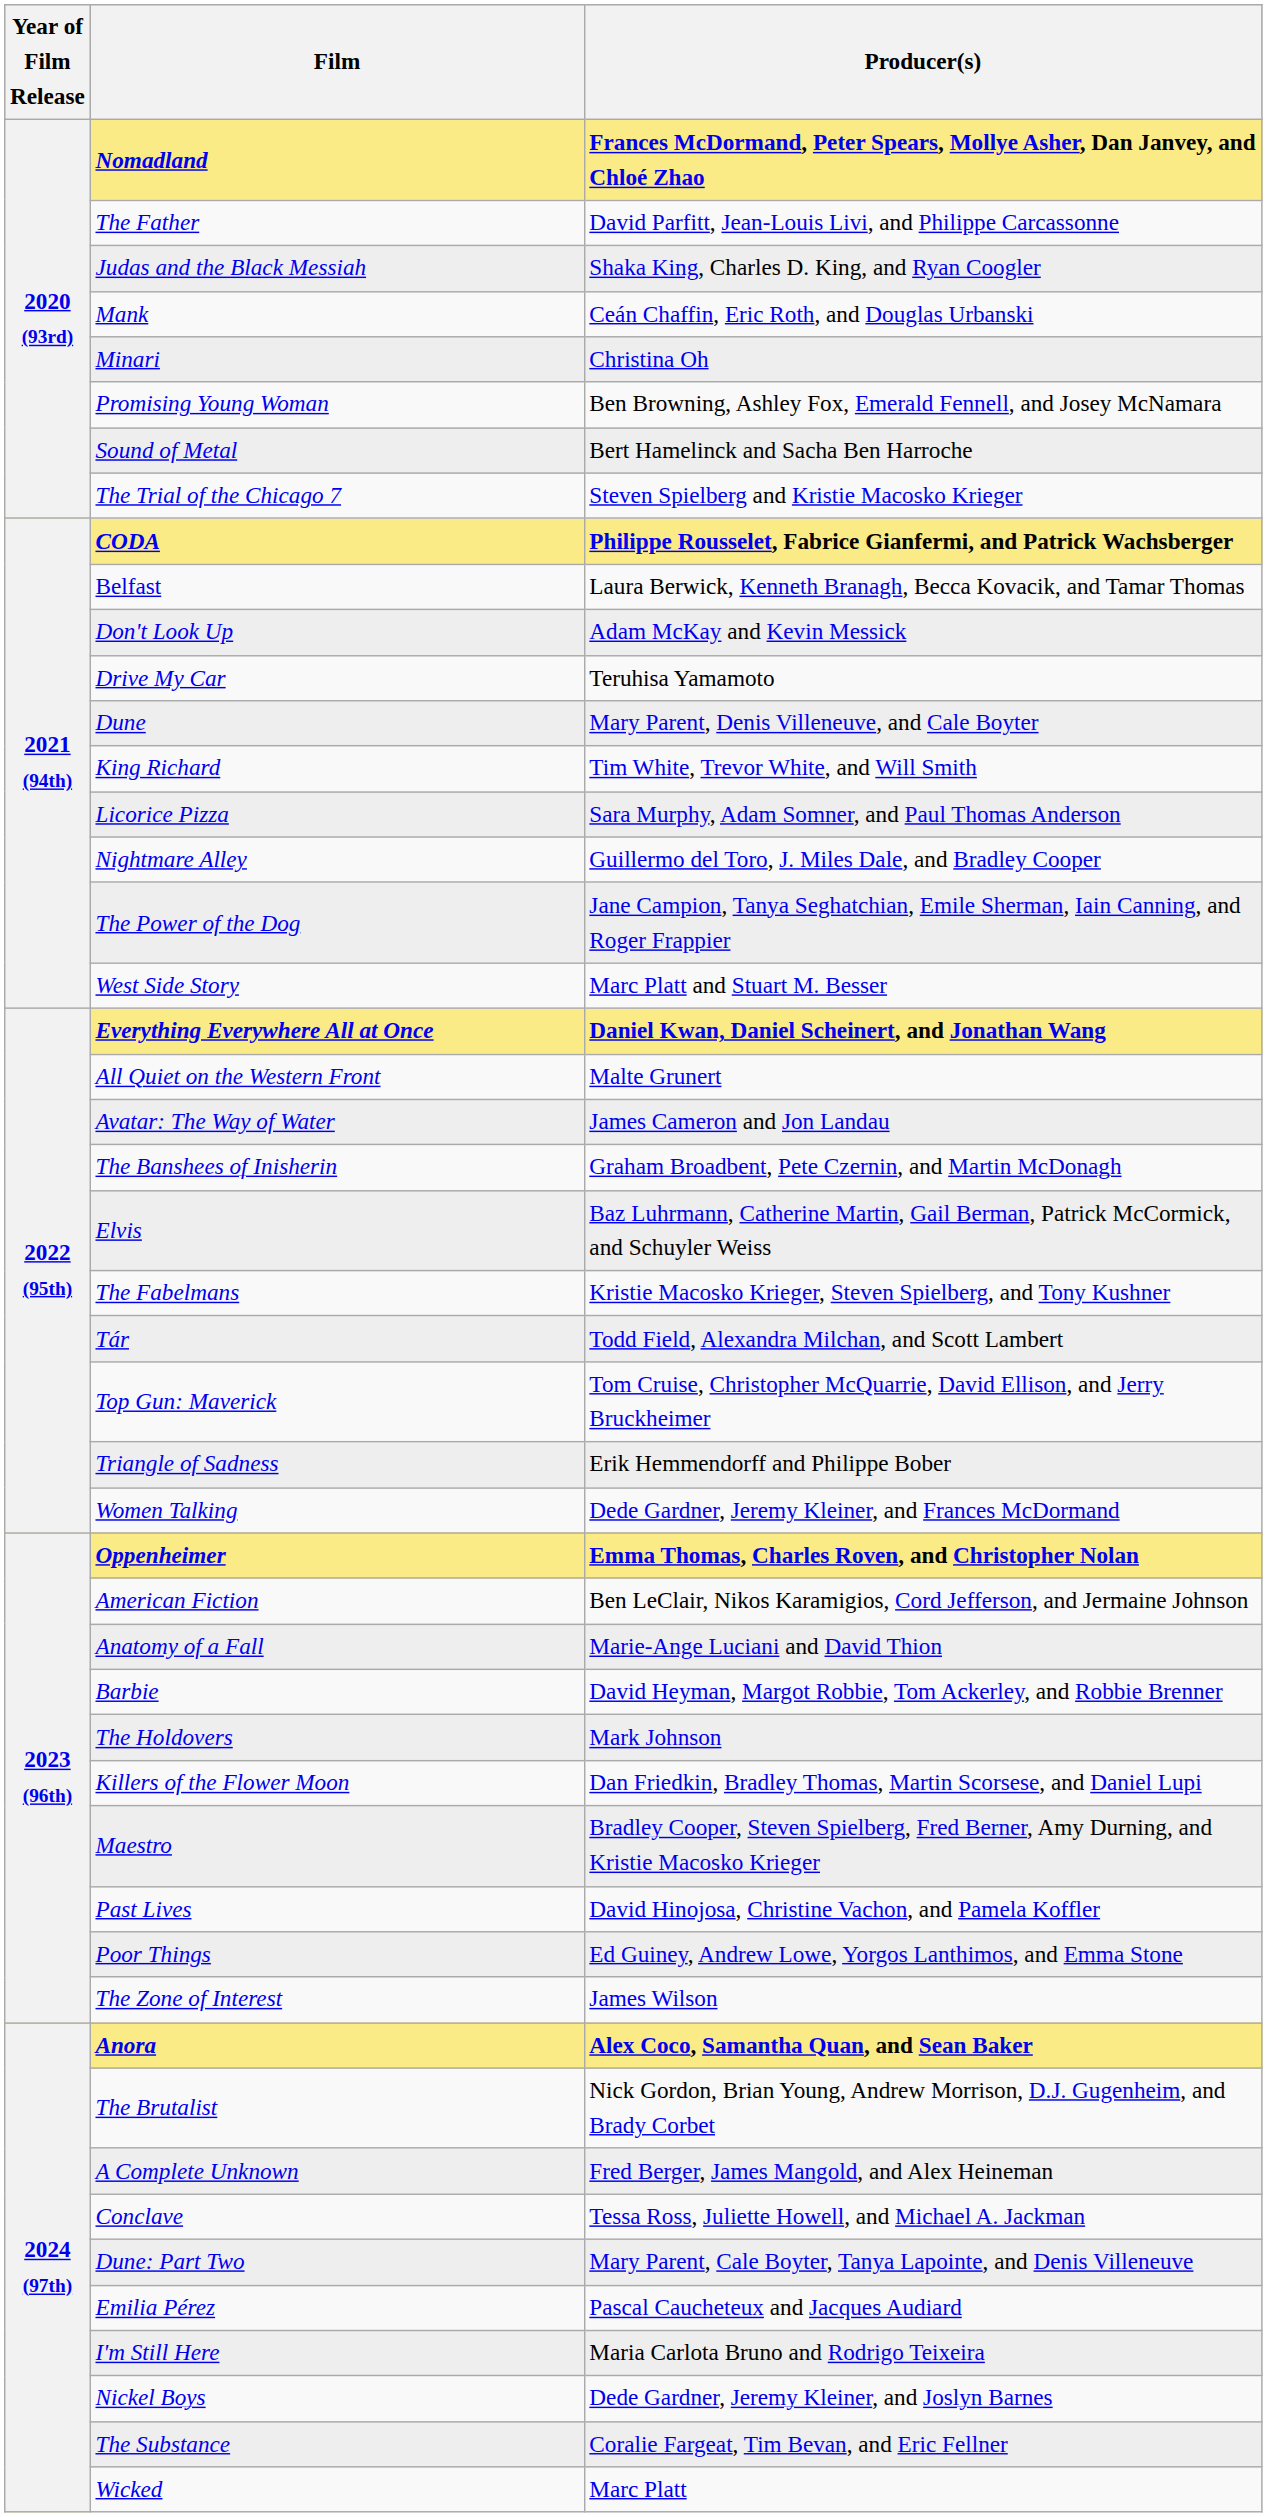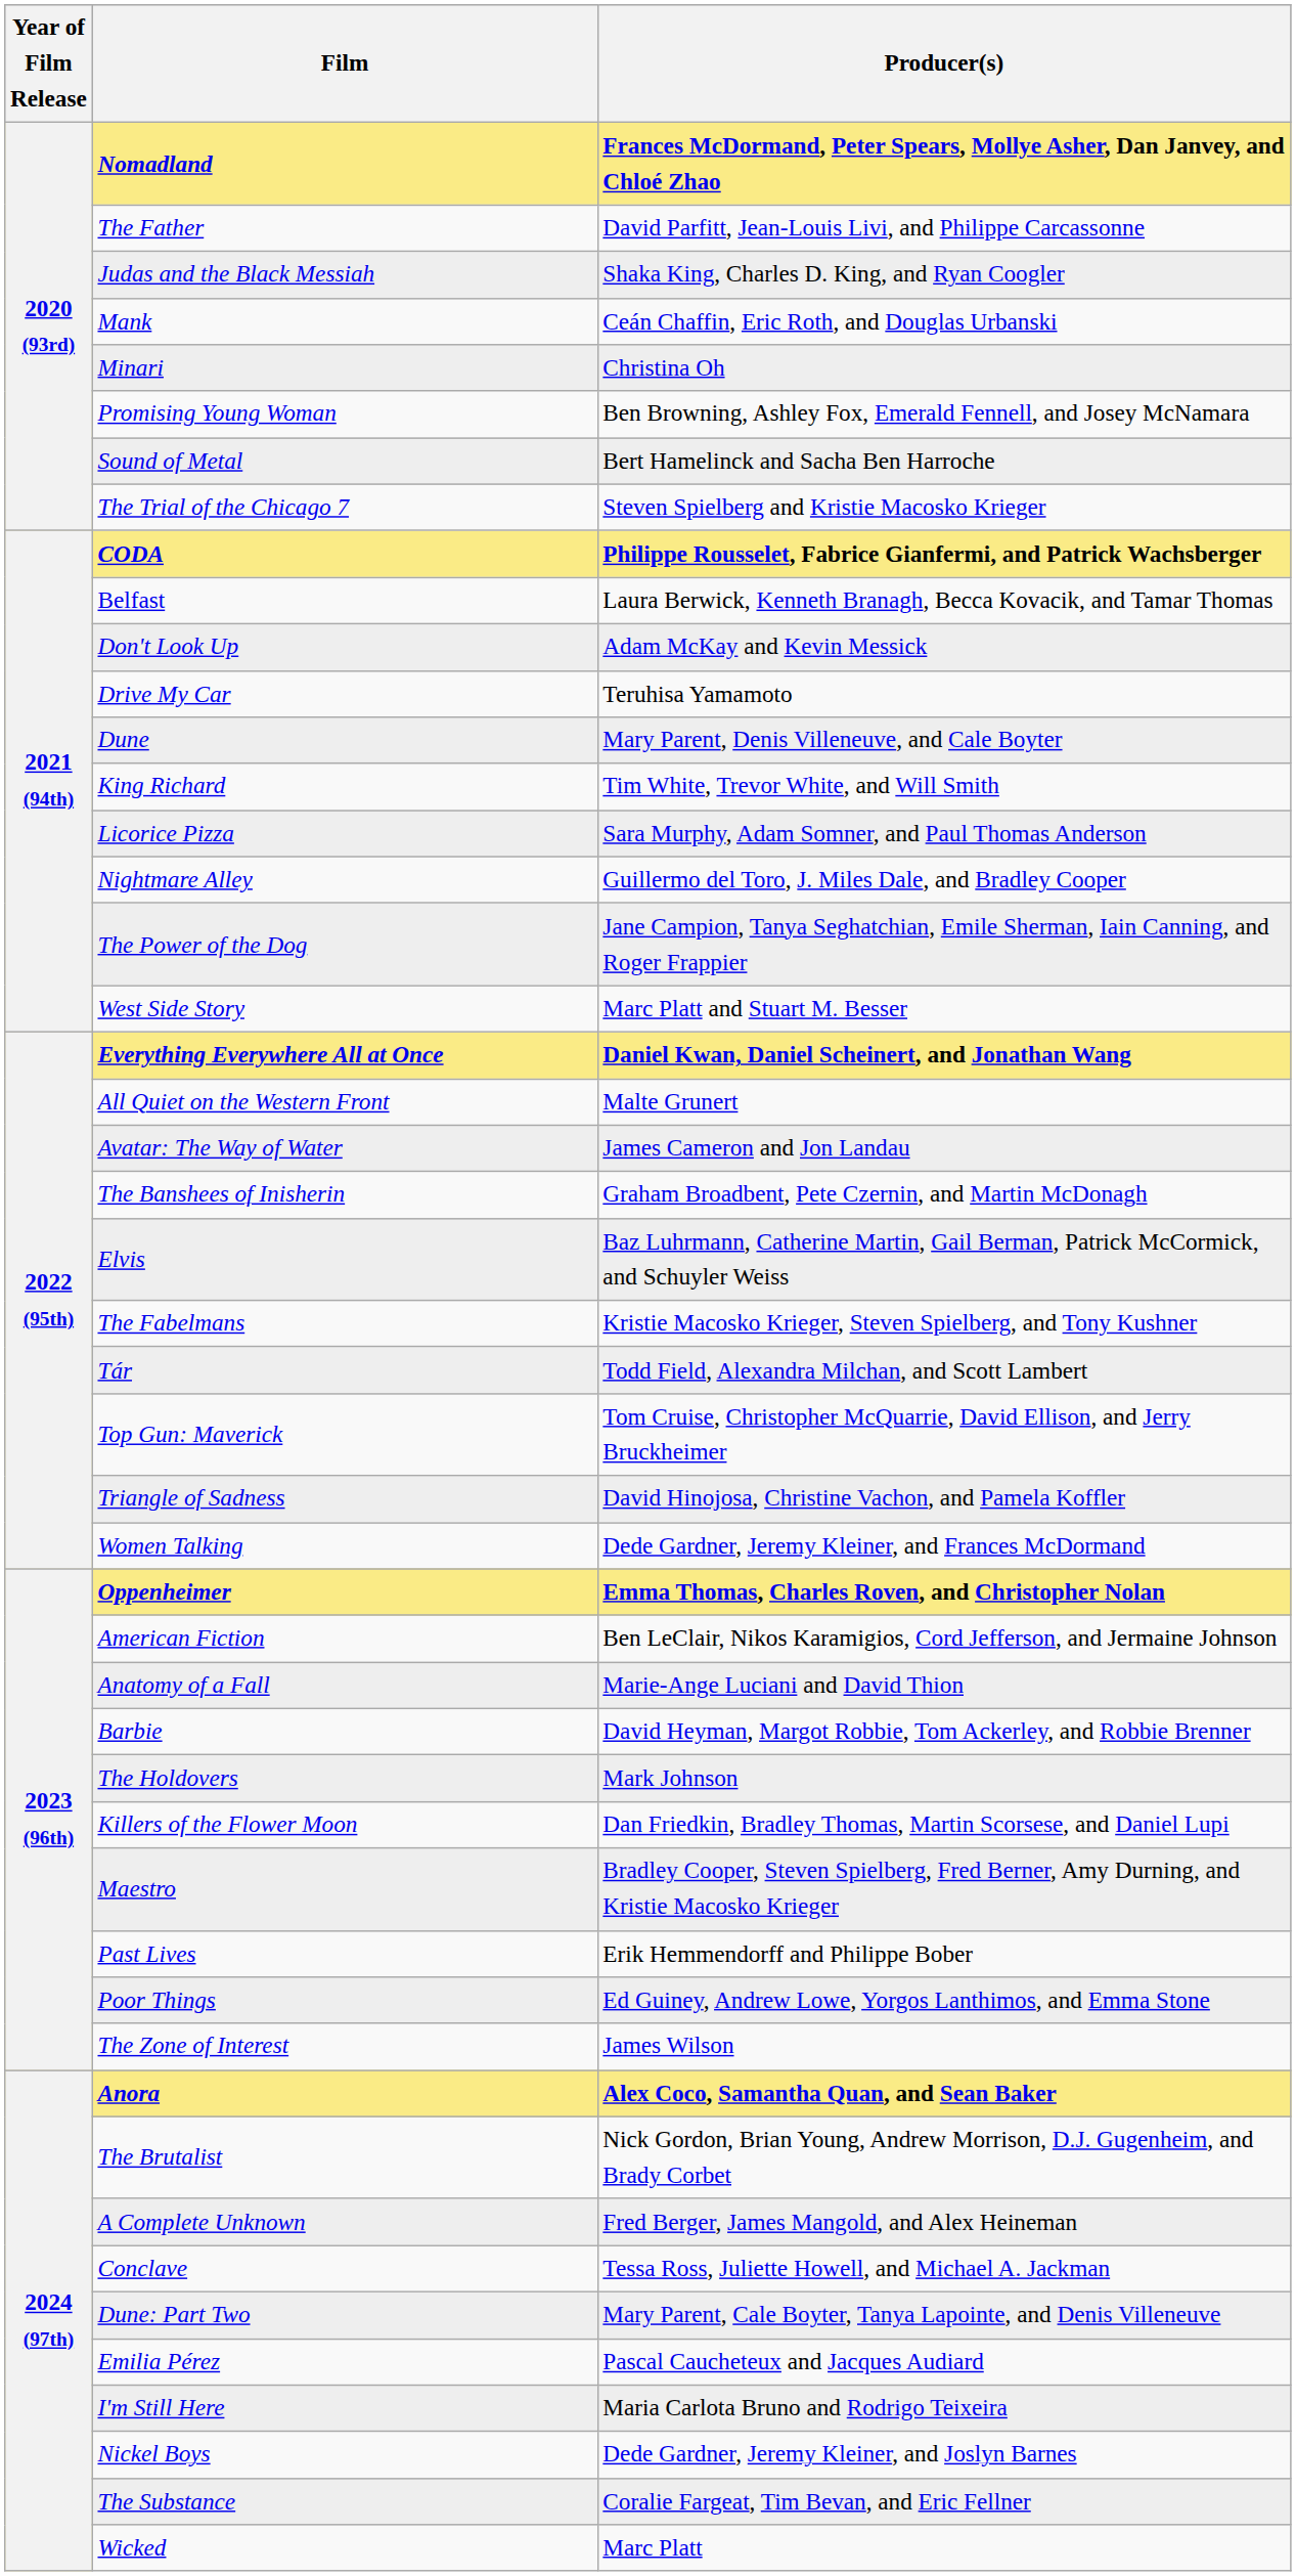 <table class="wikitable sortable sticky-header" style="font-size:1.00em; line-height:1.5em;">
 <tr bgcolor="#bebebe">
 <th width="2%">Year of Film Release</th>
 <th width="40%">Film</th>
 <th width="55%">Producer(s)</th>
 </tr>
 <tr style="background:#FAEB86">
 <th rowspan="8"><a href='#'>2020</a><br><small><a href='#'>(93rd)</a></small></th>
 <td><strong><em><a href='#'>Nomadland</a></em></strong></td>
 <td><strong><a href='#'>Frances McDormand</a>, <a href='#'>Peter Spears</a>, <a href='#'>Mollye Asher</a>, Dan Janvey, and <a href='#'>Chloé Zhao</a></strong></td>
 </tr>
 <tr>
 <td><em><a href='#'>The Father</a></em></td>
 <td><a href='#'>David Parfitt</a>, <a href='#'>Jean-Louis Livi</a>, and <a href='#'>Philippe Carcassonne</a></td>
 </tr>
 <tr style="background:#eee;">
 <td><em><a href='#'>Judas and the Black Messiah</a></em></td>
 <td><a href='#'>Shaka King</a>, Charles D. King, and <a href='#'>Ryan Coogler</a></td>
 </tr>
 <tr>
 <td><em><a href='#'>Mank</a></em></td>
 <td><a href='#'>Ceán Chaffin</a>, <a href='#'>Eric Roth</a>, and <a href='#'>Douglas Urbanski</a></td>
 </tr>
 <tr style="background:#eee;">
 <td><em><a href='#'>Minari</a></em></td>
 <td><a href='#'>Christina Oh</a></td>
 </tr>
 <tr>
 <td><em><a href='#'>Promising Young Woman</a></em></td>
 <td>Ben Browning, Ashley Fox, <a href='#'>Emerald Fennell</a>, and Josey McNamara</td>
 </tr>
 <tr style="background:#eee;">
 <td><em><a href='#'>Sound of Metal</a></em></td>
 <td>Bert Hamelinck and Sacha Ben Harroche</td>
 </tr>
 <tr>
 <td><em><a href='#'>The Trial of the Chicago 7</a></em></td>
 <td><a href='#'>Steven Spielberg</a> and <a href='#'>Kristie Macosko Krieger</a></td>
 </tr>
 <tr style="background:#FAEB86">
 <th rowspan="10"><a href='#'>2021</a><br><small><a href='#'>(94th)</a></small></th>
 <td><strong><em><a href='#'>CODA</a></em></strong></td>
 <td><strong><a href='#'>Philippe Rousselet</a>, Fabrice Gianfermi, and Patrick Wachsberger</strong></td>
 </tr>
 <tr>
 <td><em><a href='#'></em>Belfast<em></a></em></td>
 <td>Laura Berwick, <a href='#'>Kenneth Branagh</a>, Becca Kovacik, and Tamar Thomas</td>
 </tr>
 <tr style="background:#eee;">
 <td><em><a href='#'>Don't Look Up</a></em></td>
 <td><a href='#'>Adam McKay</a> and <a href='#'>Kevin Messick</a></td>
 </tr>
 <tr>
 <td><em><a href='#'>Drive My Car</a></em></td>
 <td>Teruhisa Yamamoto</td>
 </tr>
 <tr style="background:#eee;">
 <td><em><a href='#'>Dune</a></em></td>
 <td><a href='#'>Mary Parent</a>, <a href='#'>Denis Villeneuve</a>, and <a href='#'>Cale Boyter</a></td>
 </tr>
 <tr>
 <td><em><a href='#'>King Richard</a></em></td>
 <td><a href='#'>Tim White</a>, <a href='#'>Trevor White</a>, and <a href='#'>Will Smith</a></td>
 </tr>
 <tr style="background:#eee;">
 <td><em><a href='#'>Licorice Pizza</a></em></td>
 <td><a href='#'>Sara Murphy</a>, <a href='#'>Adam Somner</a>, and <a href='#'>Paul Thomas Anderson</a></td>
 </tr>
 <tr>
 <td><em><a href='#'>Nightmare Alley</a></em></td>
 <td><a href='#'>Guillermo del Toro</a>, <a href='#'>J. Miles Dale</a>, and <a href='#'>Bradley Cooper</a></td>
 </tr>
 <tr style="background:#eee;">
 <td><em><a href='#'>The Power of the Dog</a></em></td>
 <td><a href='#'>Jane Campion</a>, <a href='#'>Tanya Seghatchian</a>, <a href='#'>Emile Sherman</a>, <a href='#'>Iain Canning</a>, and <a href='#'>Roger Frappier</a></td>
 </tr>
 <tr>
 <td><em><a href='#'>West Side Story</a></em></td>
 <td><a href='#'>Marc Platt</a> and <a href='#'>Stuart M. Besser</a></td>
 </tr>
 <tr style="background:#FAEB86">
 <th rowspan="10"><a href='#'>2022</a><br><small><a href='#'>(95th)</a></small></th>
 <td><strong><em><a href='#'>Everything Everywhere All at Once</a></em></strong></td>
 <td><strong><a href='#'>Daniel Kwan, Daniel Scheinert</a>, and <a href='#'>Jonathan Wang</a></strong></td>
 </tr>
 <tr>
 <td><em><a href='#'>All Quiet on the Western Front</a></em></td>
 <td><a href='#'>Malte Grunert</a></td>
 </tr>
 <tr style="background:#eee;">
 <td><em><a href='#'>Avatar: The Way of Water</a></em></td>
 <td><a href='#'>James Cameron</a> and <a href='#'>Jon Landau</a></td>
 </tr>
 <tr>
 <td><em><a href='#'>The Banshees of Inisherin</a></em></td>
 <td><a href='#'>Graham Broadbent</a>, <a href='#'>Pete Czernin</a>, and <a href='#'>Martin McDonagh</a></td>
 </tr>
 <tr style="background:#eee;">
 <td><em><a href='#'>Elvis</a></em></td>
 <td><a href='#'>Baz Luhrmann</a>, <a href='#'>Catherine Martin</a>, <a href='#'>Gail Berman</a>, Patrick McCormick, and Schuyler Weiss</td>
 </tr>
 <tr>
 <td><em><a href='#'>The Fabelmans</a></em></td>
 <td><a href='#'>Kristie Macosko Krieger</a>, <a href='#'>Steven Spielberg</a>, and <a href='#'>Tony Kushner</a></td>
 </tr>
 <tr style="background:#eee;">
 <td><em><a href='#'>Tár</a></em></td>
 <td><a href='#'>Todd Field</a>, <a href='#'>Alexandra Milchan</a>, and Scott Lambert</td>
 </tr>
 <tr>
 <td><em><a href='#'>Top Gun: Maverick</a></em></td>
 <td><a href='#'>Tom Cruise</a>, <a href='#'>Christopher McQuarrie</a>, <a href='#'>David Ellison</a>, and <a href='#'>Jerry Bruckheimer</a></td>
 </tr>
 <tr style="background:#eee;">
 <td><em><a href='#'>Triangle of Sadness</a></em></td>
-<td>Erik Hemmendorff and Philippe Bober</td>
+<td><a href='#'>David Hinojosa</a>, <a href='#'>Christine Vachon</a>, and <a href='#'>Pamela Koffler</a></td>
 </tr>
 <tr>
 <td><em><a href='#'>Women Talking</a></em></td>
 <td><a href='#'>Dede Gardner</a>, <a href='#'>Jeremy Kleiner</a>, and <a href='#'>Frances McDormand</a></td>
 </tr>
 <tr style="background:#FAEB86">
 <th rowspan="10"><a href='#'>2023</a><br><small><a href='#'>(96th)</a></small></th>
 <td><strong><em><a href='#'>Oppenheimer</a> </em></strong></td>
 <td><strong><a href='#'>Emma Thomas</a>, <a href='#'>Charles Roven</a>, and <a href='#'>Christopher Nolan</a></strong></td>
 </tr>
 <tr>
 <td><em><a href='#'>American Fiction</a></em></td>
 <td>Ben LeClair, Nikos Karamigios, <a href='#'>Cord Jefferson</a>, and Jermaine Johnson</td>
 </tr>
 <tr style="background:#eee;">
 <td><em><a href='#'>Anatomy of a Fall</a></em></td>
 <td><a href='#'>Marie-Ange Luciani</a> and <a href='#'>David Thion</a></td>
 </tr>
 <tr>
 <td><em><a href='#'>Barbie</a></em></td>
 <td><a href='#'>David Heyman</a>, <a href='#'>Margot Robbie</a>, <a href='#'>Tom Ackerley</a>, and <a href='#'>Robbie Brenner</a></td>
 </tr>
 <tr style="background:#eee;">
 <td><em><a href='#'>The Holdovers</a></em></td>
 <td><a href='#'>Mark Johnson</a></td>
 </tr>
 <tr>
 <td><em><a href='#'>Killers of the Flower Moon</a></em></td>
 <td><a href='#'>Dan Friedkin</a>, <a href='#'>Bradley Thomas</a>, <a href='#'>Martin Scorsese</a>, and <a href='#'>Daniel Lupi</a></td>
 </tr>
 <tr style="background:#eee;">
 <td><em><a href='#'>Maestro</a></em></td>
 <td><a href='#'>Bradley Cooper</a>, <a href='#'>Steven Spielberg</a>, <a href='#'>Fred Berner</a>, Amy Durning, and <a href='#'>Kristie Macosko Krieger</a></td>
 </tr>
 <tr>
 <td><em><a href='#'>Past Lives</a></em></td>
-<td><a href='#'>David Hinojosa</a>, <a href='#'>Christine Vachon</a>, and <a href='#'>Pamela Koffler</a></td>
+<td>Erik Hemmendorff and Philippe Bober</td>
 </tr>
 <tr style="background:#eee;">
 <td><em><a href='#'>Poor Things</a></em></td>
 <td><a href='#'>Ed Guiney</a>, <a href='#'>Andrew Lowe</a>, <a href='#'>Yorgos Lanthimos</a>, and <a href='#'>Emma Stone</a></td>
 </tr>
 <tr>
 <td><em><a href='#'>The Zone of Interest</a></em></td>
 <td><a href='#'>James Wilson</a></td>
 </tr>
 <tr style="background:#FAEB86">
 <th rowspan="10"><a href='#'>2024</a><br><small><a href='#'>(97th)</a></small></th>
 <td><strong><em><a href='#'>Anora</a></em></strong></td>
 <td><strong><a href='#'>Alex Coco</a>, <a href='#'>Samantha Quan</a>, and <a href='#'>Sean Baker</a></strong></td>
 </tr>
 <tr>
 <td><em><a href='#'>The Brutalist</a></em></td>
 <td>Nick Gordon, Brian Young, Andrew Morrison, <a href='#'>D.J. Gugenheim</a>, and <a href='#'>Brady Corbet</a></td>
 </tr>
 <tr style="background:#eee;">
 <td><em><a href='#'>A Complete Unknown</a></em></td>
 <td><a href='#'>Fred Berger</a>, <a href='#'>James Mangold</a>, and Alex Heineman</td>
 </tr>
 <tr>
 <td><em><a href='#'>Conclave</a></em></td>
 <td><a href='#'>Tessa Ross</a>, <a href='#'>Juliette Howell</a>, and <a href='#'>Michael A. Jackman</a></td>
 </tr>
 <tr style="background:#eee;">
 <td><em><a href='#'>Dune: Part Two</a></em></td>
 <td><a href='#'>Mary Parent</a>, <a href='#'>Cale Boyter</a>, <a href='#'>Tanya Lapointe</a>, and <a href='#'>Denis Villeneuve</a></td>
 </tr>
 <tr>
 <td><em><a href='#'>Emilia Pérez</a></em></td>
 <td><a href='#'>Pascal Caucheteux</a> and <a href='#'>Jacques Audiard</a></td>
 </tr>
 <tr style="background:#eee;">
 <td><em><a href='#'>I'm Still Here</a></em></td>
 <td>Maria Carlota Bruno and <a href='#'>Rodrigo Teixeira</a></td>
 </tr>
 <tr>
 <td><em><a href='#'>Nickel Boys</a></em></td>
 <td><a href='#'>Dede Gardner</a>, <a href='#'>Jeremy Kleiner</a>, and <a href='#'>Joslyn Barnes</a></td>
 </tr>
 <tr style="background:#eee;">
 <td><em><a href='#'>The Substance</a></em></td>
 <td><a href='#'>Coralie Fargeat</a>, <a href='#'>Tim Bevan</a>, and <a href='#'>Eric Fellner</a></td>
 </tr>
 <tr>
 <td><em><a href='#'>Wicked</a></em></td>
 <td><a href='#'>Marc Platt</a></td>
 </tr>
 </table>
